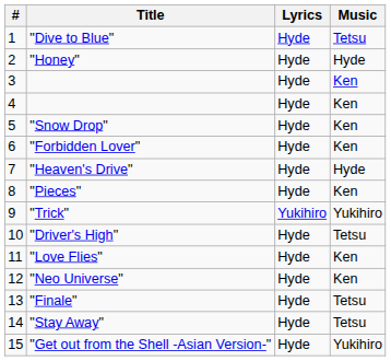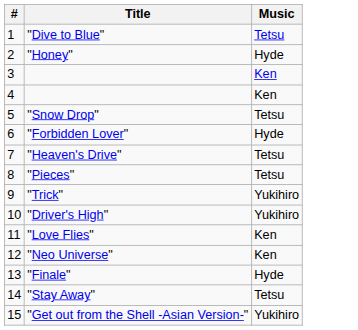 <table class="wikitable">
 <tr>
 <th>#</th>
 <th>Title</th>
-<th>Lyrics</th>
 <th>Music</th>
 </tr>
 <tr>
 <td>1</td>
 <td>"<a href='#'>Dive to Blue</a>"</td>
-<td><a href='#'>Hyde</a></td>
 <td><a href='#'>Tetsu</a></td>
 </tr>
 <tr>
 <td>2</td>
 <td>"<a href='#'>Honey</a>"</td>
 <td>Hyde</td>
-<td>Hyde</td>
 </tr>
 <tr>
 <td>3</td>
 <td></td>
-<td>Hyde</td>
 <td><a href='#'>Ken</a></td>
 </tr>
 <tr>
 <td>4</td>
 <td></td>
-<td>Hyde</td>
 <td>Ken</td>
 </tr>
 <tr>
 <td>5</td>
 <td>"<a href='#'>Snow Drop</a>"</td>
-<td>Hyde</td>
-<td>Ken</td>
+<td>Tetsu</td>
 </tr>
 <tr>
 <td>6</td>
 <td>"<a href='#'>Forbidden Lover</a>"</td>
 <td>Hyde</td>
-<td>Ken</td>
 </tr>
 <tr>
 <td>7</td>
 <td>"<a href='#'>Heaven's Drive</a>"</td>
-<td>Hyde</td>
-<td>Hyde</td>
+<td>Tetsu</td>
 </tr>
 <tr>
 <td>8</td>
 <td>"<a href='#'>Pieces</a>"</td>
-<td>Hyde</td>
-<td>Ken</td>
+<td>Tetsu</td>
 </tr>
 <tr>
 <td>9</td>
 <td>"<a href='#'>Trick</a>"</td>
-<td><a href='#'>Yukihiro</a></td>
 <td>Yukihiro</td>
 </tr>
 <tr>
 <td>10</td>
 <td>"<a href='#'>Driver's High</a>"</td>
-<td>Hyde</td>
-<td>Tetsu</td>
+<td>Yukihiro</td>
 </tr>
 <tr>
 <td>11</td>
 <td>"<a href='#'>Love Flies</a>"</td>
-<td>Hyde</td>
 <td>Ken</td>
 </tr>
 <tr>
 <td>12</td>
 <td>"<a href='#'>Neo Universe</a>"</td>
-<td>Hyde</td>
 <td>Ken</td>
 </tr>
 <tr>
 <td>13</td>
 <td>"<a href='#'>Finale</a>"</td>
 <td>Hyde</td>
-<td>Tetsu</td>
 </tr>
 <tr>
 <td>14</td>
 <td>"<a href='#'>Stay Away</a>"</td>
-<td>Hyde</td>
 <td>Tetsu</td>
 </tr>
 <tr>
 <td>15</td>
 <td>"<a href='#'>Get out from the Shell -Asian Version-</a>"</td>
-<td>Hyde</td>
 <td>Yukihiro</td>
 </tr>
 </table>
